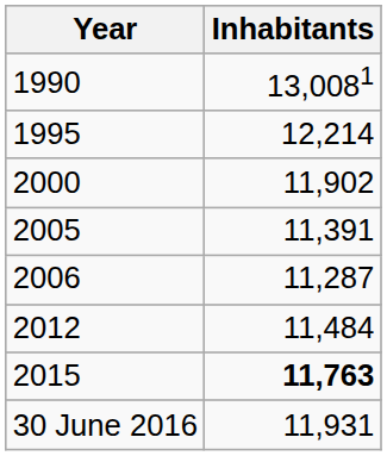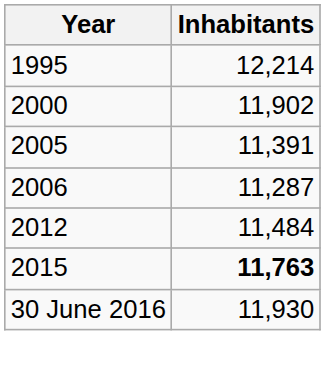 <table class="wikitable">
 <tr>
 <th>Year</th>
 <th>Inhabitants</th>
-</tr>
-<tr>
-<td>1990</td>
-<td style="text-align:right">13,008<sup>1</sup></td>
 </tr>
 <tr>
 <td>1995</td>
 <td style="text-align:right">12,214</td>
 </tr>
 <tr>
 <td>2000</td>
 <td style="text-align:right">11,902</td>
 </tr>
 <tr>
 <td>2005</td>
 <td style="text-align:right">11,391</td>
 </tr>
 <tr>
 <td>2006</td>
 <td style="text-align:right">11,287</td>
 </tr>
 <tr>
 <td>2012</td>
 <td style="text-align:right">11,484</td>
 </tr>
 <tr>
 <td>2015</td>
 <td style="text-align:right"><strong>11,763</strong></td>
 </tr>
 <tr>
 <td>30 June 2016</td>
-<td style="text-align:right">11,931</td>
+<td style="text-align:right">11,930</td>
 </tr>
 </table>
